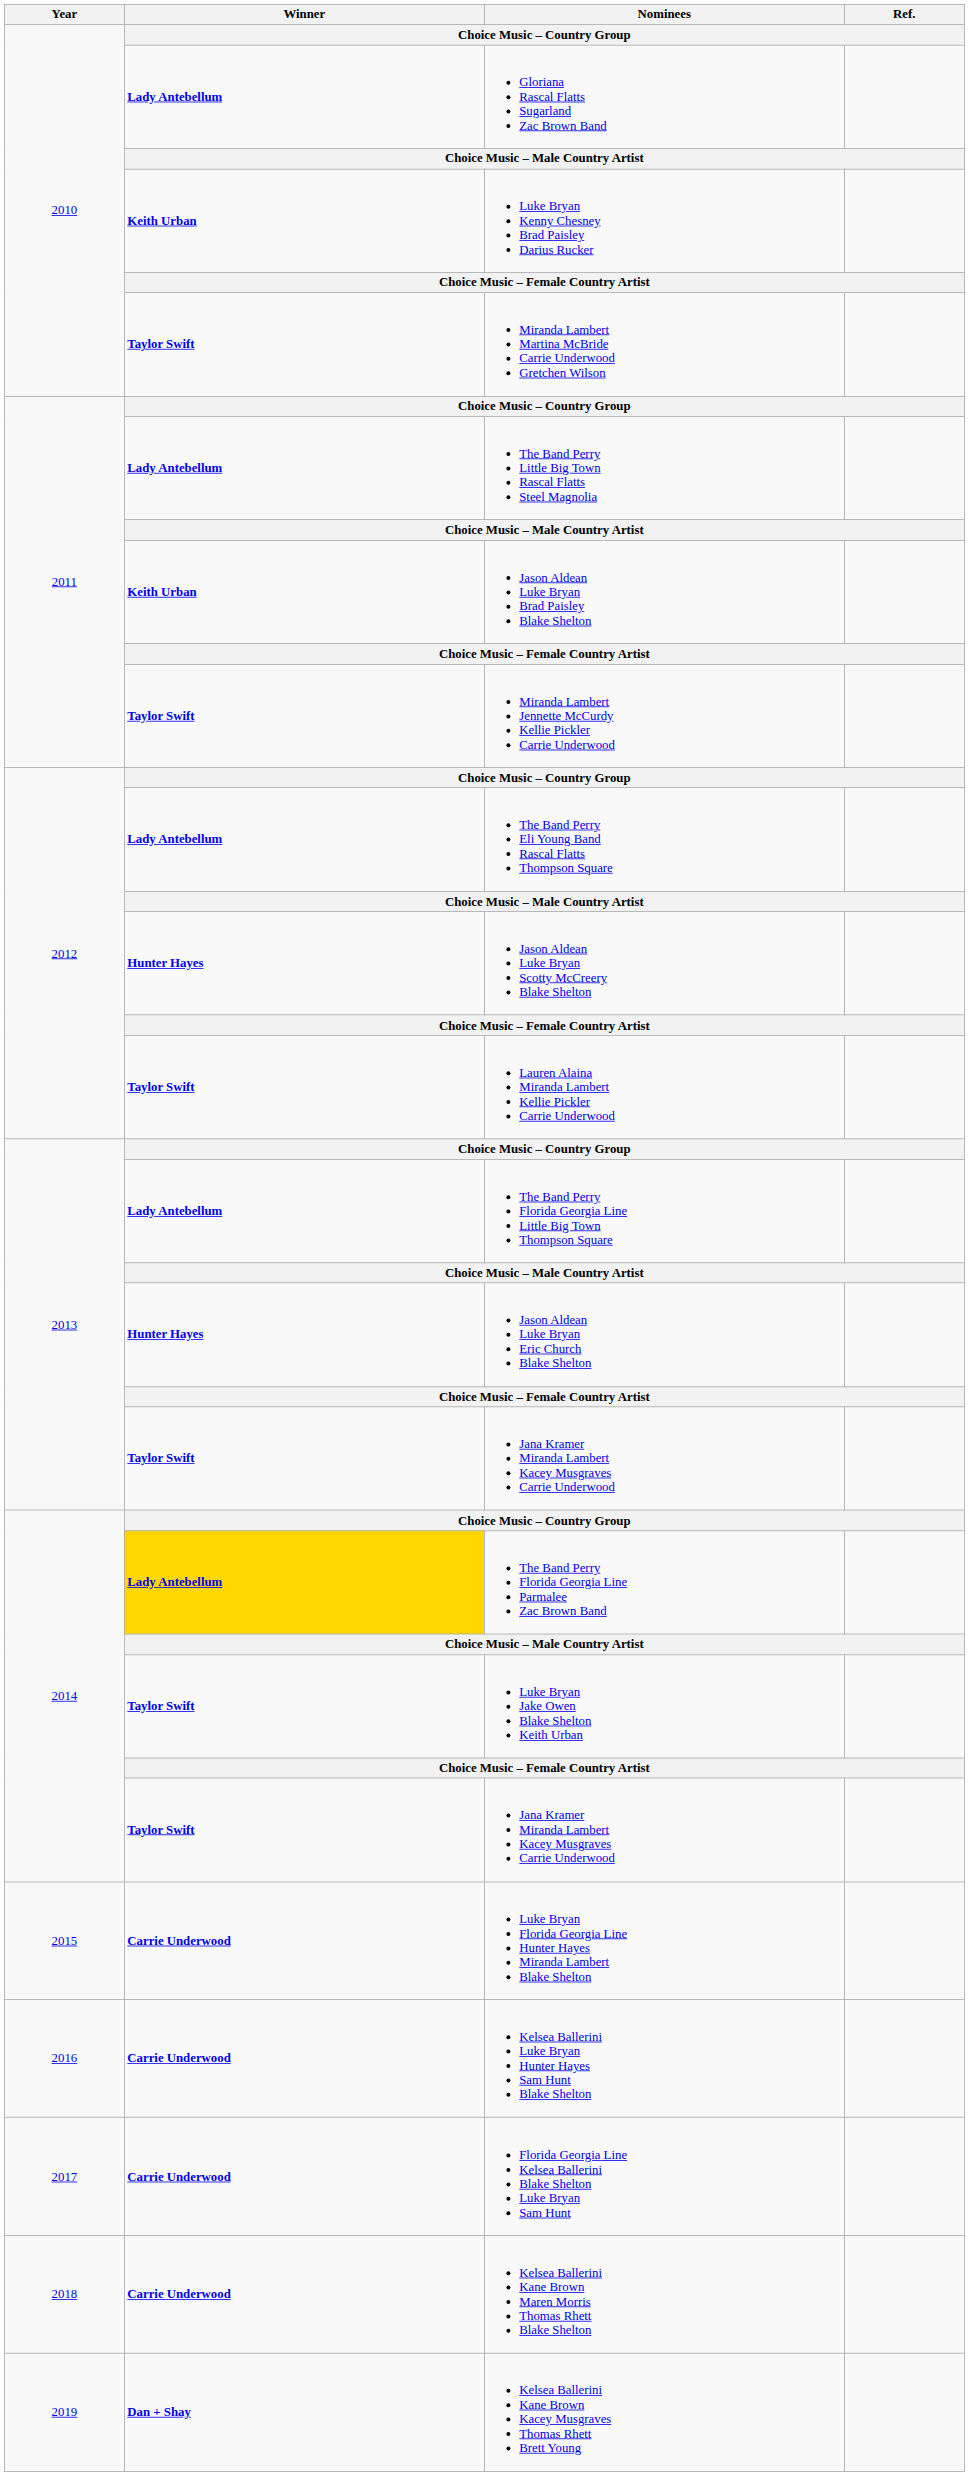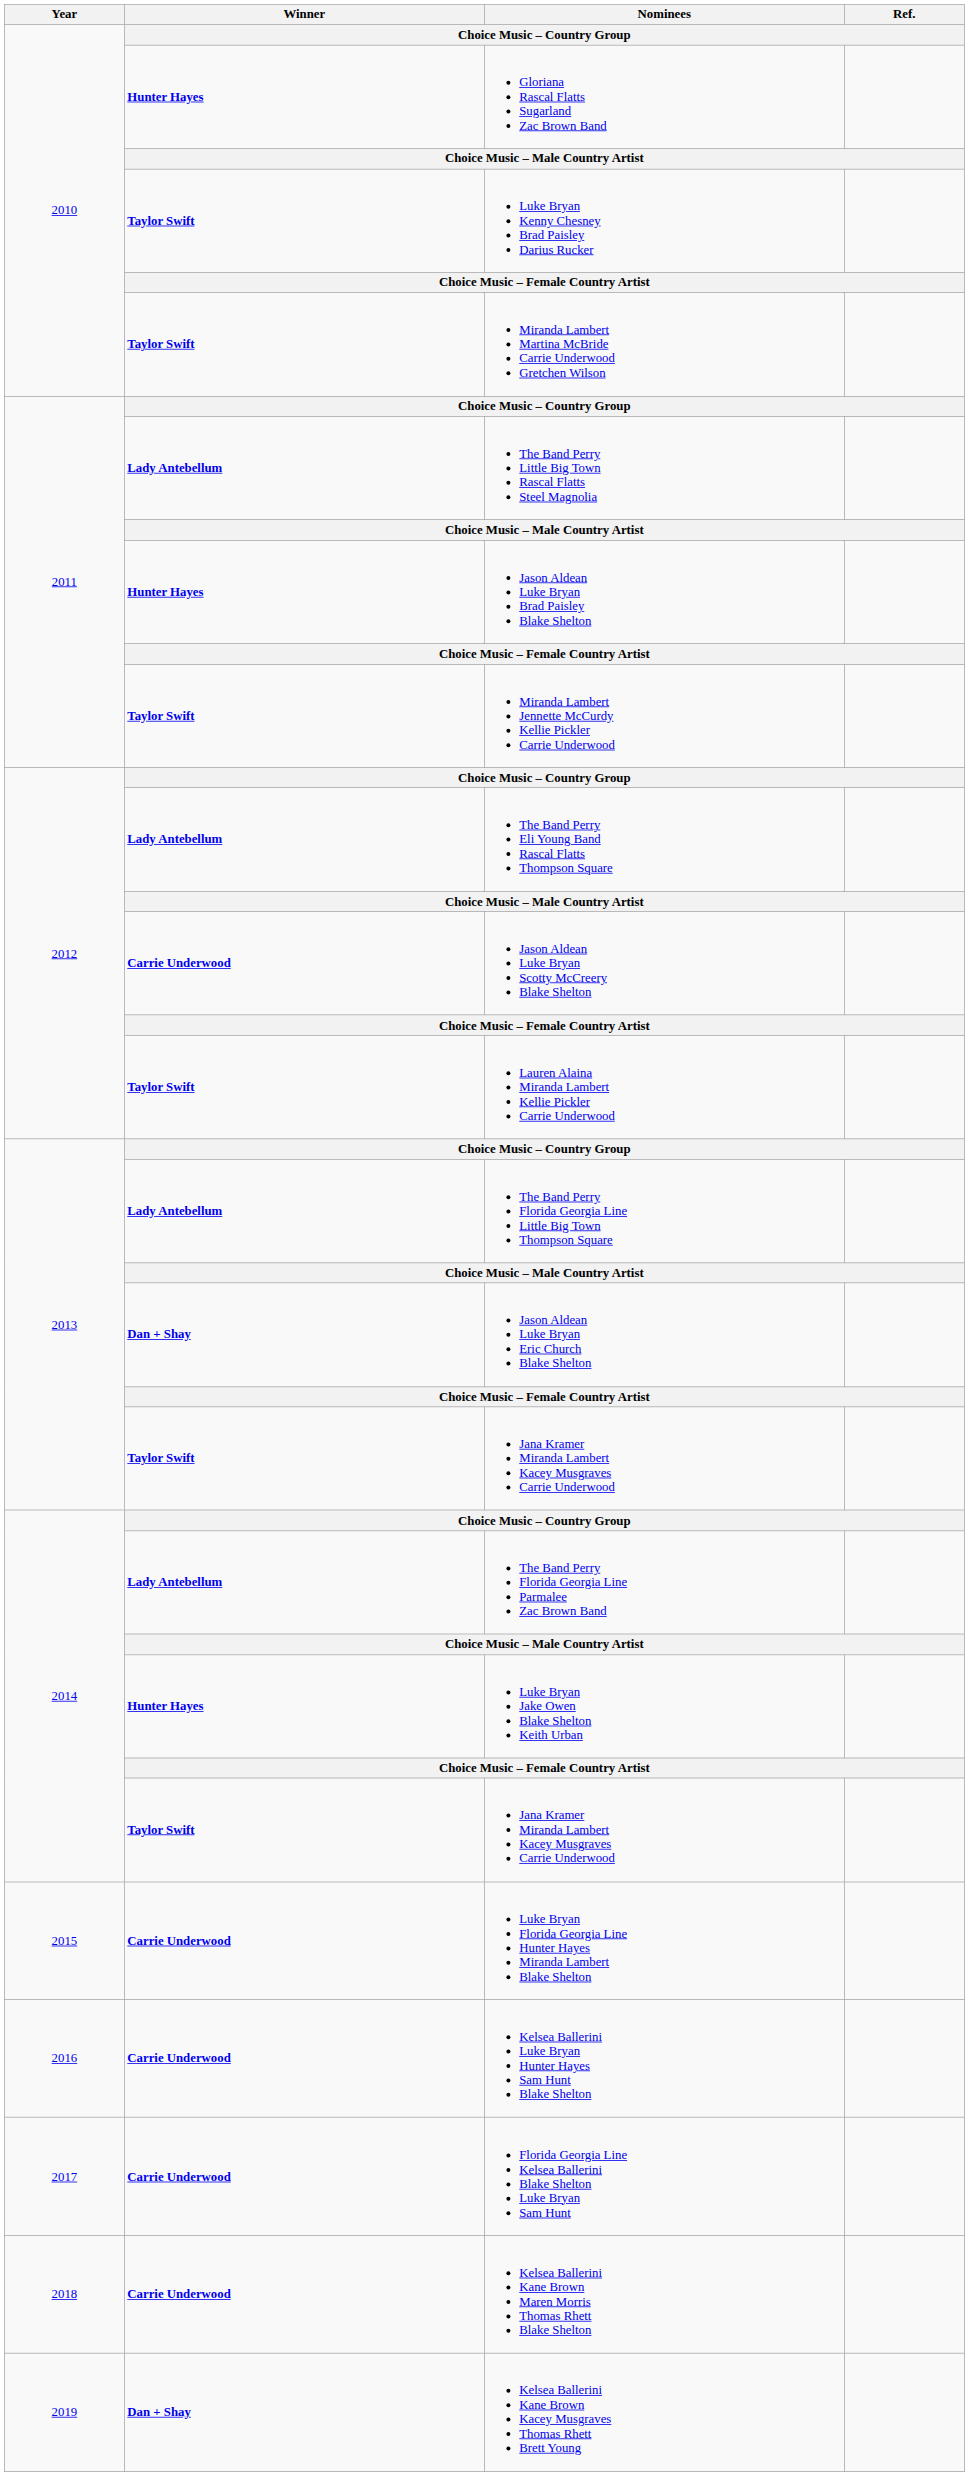 <table class="wikitable" width="95%" cellpadding="5">
 <tr>
 <th width="10%">Year</th>
 <th width="30%">Winner</th>
 <th width="30%">Nominees</th>
 <th width="10%">Ref.</th>
 </tr>
 <tr>
 <td rowspan="6" align="center"><a href='#'>2010</a></td>
 <th colspan="3">Choice Music – Country Group</th>
 </tr>
 <tr>
-<td><strong><a href='#'>Lady Antebellum</a></strong></td>
+<td><strong><a href='#'>Hunter Hayes</a></strong></td>
 <td><br><ul><li><a href='#'>Gloriana</a></li><li><a href='#'>Rascal Flatts</a></li><li><a href='#'>Sugarland</a></li><li><a href='#'>Zac Brown Band</a></li></ul></td>
 <td align="center"></td>
 </tr>
 <tr>
 <th colspan="3">Choice Music – Male Country Artist</th>
 </tr>
 <tr>
-<td><strong><a href='#'>Keith Urban</a></strong></td>
+<td><strong><a href='#'>Taylor Swift</a></strong></td>
 <td><br><ul><li><a href='#'>Luke Bryan</a></li><li><a href='#'>Kenny Chesney</a></li><li><a href='#'>Brad Paisley</a></li><li><a href='#'>Darius Rucker</a></li></ul></td>
 <td align="center"></td>
 </tr>
 <tr>
 <th colspan="3">Choice Music – Female Country Artist</th>
 </tr>
 <tr>
 <td><strong><a href='#'>Taylor Swift</a></strong></td>
 <td><br><ul><li><a href='#'>Miranda Lambert</a></li><li><a href='#'>Martina McBride</a></li><li><a href='#'>Carrie Underwood</a></li><li><a href='#'>Gretchen Wilson</a></li></ul></td>
 <td align="center"></td>
 </tr>
 <tr>
 <td rowspan="6" align="center"><a href='#'>2011</a></td>
 <th colspan="3">Choice Music – Country Group</th>
 </tr>
 <tr>
 <td><strong><a href='#'>Lady Antebellum</a></strong></td>
 <td><br><ul><li><a href='#'>The Band Perry</a></li><li><a href='#'>Little Big Town</a></li><li><a href='#'>Rascal Flatts</a></li><li><a href='#'>Steel Magnolia</a></li></ul></td>
 <td align="center"></td>
 </tr>
 <tr>
 <th colspan="3">Choice Music – Male Country Artist</th>
 </tr>
 <tr>
-<td><strong><a href='#'>Keith Urban</a></strong></td>
+<td><strong><a href='#'>Hunter Hayes</a></strong></td>
 <td><br><ul><li><a href='#'>Jason Aldean</a></li><li><a href='#'>Luke Bryan</a></li><li><a href='#'>Brad Paisley</a></li><li><a href='#'>Blake Shelton</a></li></ul></td>
 <td align="center"></td>
 </tr>
 <tr>
 <th colspan="3">Choice Music – Female Country Artist</th>
 </tr>
 <tr>
 <td><strong><a href='#'>Taylor Swift</a></strong></td>
 <td><br><ul><li><a href='#'>Miranda Lambert</a></li><li><a href='#'>Jennette McCurdy</a></li><li><a href='#'>Kellie Pickler</a></li><li><a href='#'>Carrie Underwood</a></li></ul></td>
 <td align="center"></td>
 </tr>
 <tr>
 <td rowspan="6" align="center"><a href='#'>2012</a></td>
 <th colspan="3">Choice Music – Country Group</th>
 </tr>
 <tr>
 <td><strong><a href='#'>Lady Antebellum</a></strong></td>
 <td><br><ul><li><a href='#'>The Band Perry</a></li><li><a href='#'>Eli Young Band</a></li><li><a href='#'>Rascal Flatts</a></li><li><a href='#'>Thompson Square</a></li></ul></td>
 <td align="center"></td>
 </tr>
 <tr>
 <th colspan="3">Choice Music – Male Country Artist</th>
 </tr>
 <tr>
-<td><strong><a href='#'>Hunter Hayes</a></strong></td>
+<td><strong><a href='#'>Carrie Underwood</a></strong></td>
 <td><br><ul><li><a href='#'>Jason Aldean</a></li><li><a href='#'>Luke Bryan</a></li><li><a href='#'>Scotty McCreery</a></li><li><a href='#'>Blake Shelton</a></li></ul></td>
 <td align="center"></td>
 </tr>
 <tr>
 <th colspan="3">Choice Music – Female Country Artist</th>
 </tr>
 <tr>
 <td><strong><a href='#'>Taylor Swift</a></strong></td>
 <td><br><ul><li><a href='#'>Lauren Alaina</a></li><li><a href='#'>Miranda Lambert</a></li><li><a href='#'>Kellie Pickler</a></li><li><a href='#'>Carrie Underwood</a></li></ul></td>
 <td align="center"></td>
 </tr>
 <tr>
 <td rowspan="6" align="center"><a href='#'>2013</a></td>
 <th colspan="3">Choice Music – Country Group</th>
 </tr>
 <tr>
 <td><strong><a href='#'>Lady Antebellum</a></strong></td>
 <td><br><ul><li><a href='#'>The Band Perry</a></li><li><a href='#'>Florida Georgia Line</a></li><li><a href='#'>Little Big Town</a></li><li><a href='#'>Thompson Square</a></li></ul></td>
 <td align="center"></td>
 </tr>
 <tr>
 <th colspan="3">Choice Music – Male Country Artist</th>
 </tr>
 <tr>
-<td><strong><a href='#'>Hunter Hayes</a></strong></td>
+<td><strong><a href='#'>Dan + Shay</a></strong></td>
 <td><br><ul><li><a href='#'>Jason Aldean</a></li><li><a href='#'>Luke Bryan</a></li><li><a href='#'>Eric Church</a></li><li><a href='#'>Blake Shelton</a></li></ul></td>
 <td align="center"></td>
 </tr>
 <tr>
 <th colspan="3">Choice Music – Female Country Artist</th>
 </tr>
 <tr>
 <td><strong><a href='#'>Taylor Swift</a></strong></td>
 <td><br><ul><li><a href='#'>Jana Kramer</a></li><li><a href='#'>Miranda Lambert</a></li><li><a href='#'>Kacey Musgraves</a></li><li><a href='#'>Carrie Underwood</a></li></ul></td>
 <td align="center"></td>
 </tr>
 <tr>
 <td rowspan="6" align="center"><a href='#'>2014</a></td>
 <th colspan="3">Choice Music – Country Group</th>
 </tr>
 <tr>
-<td style="background: gold;"><strong><a href='#'>Lady Antebellum</a></strong></td>
+<td><strong><a href='#'>Lady Antebellum</a></strong></td>
 <td><br><ul><li><a href='#'>The Band Perry</a></li><li><a href='#'>Florida Georgia Line</a></li><li><a href='#'>Parmalee</a></li><li><a href='#'>Zac Brown Band</a></li></ul></td>
 <td align="center"></td>
 </tr>
 <tr>
 <th colspan="3">Choice Music – Male Country Artist</th>
 </tr>
 <tr>
-<td><strong><a href='#'>Taylor Swift</a></strong></td>
+<td><strong><a href='#'>Hunter Hayes</a></strong></td>
 <td><br><ul><li><a href='#'>Luke Bryan</a></li><li><a href='#'>Jake Owen</a></li><li><a href='#'>Blake Shelton</a></li><li><a href='#'>Keith Urban</a></li></ul></td>
 <td align="center"></td>
 </tr>
 <tr>
 <th colspan="3">Choice Music – Female Country Artist</th>
 </tr>
 <tr>
 <td><strong><a href='#'>Taylor Swift</a></strong></td>
 <td><br><ul><li><a href='#'>Jana Kramer</a></li><li><a href='#'>Miranda Lambert</a></li><li><a href='#'>Kacey Musgraves</a></li><li><a href='#'>Carrie Underwood</a></li></ul></td>
 <td align="center"></td>
 </tr>
 <tr>
 <td align="center"><a href='#'>2015</a></td>
 <td><strong><a href='#'>Carrie Underwood</a></strong></td>
 <td><br><ul><li><a href='#'>Luke Bryan</a></li><li><a href='#'>Florida Georgia Line</a></li><li><a href='#'>Hunter Hayes</a></li><li><a href='#'>Miranda Lambert</a></li><li><a href='#'>Blake Shelton</a></li></ul></td>
 <td align="center"></td>
 </tr>
 <tr>
 <td align="center"><a href='#'>2016</a></td>
 <td><strong><a href='#'>Carrie Underwood</a></strong></td>
 <td><br><ul><li><a href='#'>Kelsea Ballerini</a></li><li><a href='#'>Luke Bryan</a></li><li><a href='#'>Hunter Hayes</a></li><li><a href='#'>Sam Hunt</a></li><li><a href='#'>Blake Shelton</a></li></ul></td>
 <td align="center"></td>
 </tr>
 <tr>
 <td align="center"><a href='#'>2017</a></td>
 <td><strong><a href='#'>Carrie Underwood</a></strong></td>
 <td><br><ul><li><a href='#'>Florida Georgia Line</a></li><li><a href='#'>Kelsea Ballerini</a></li><li><a href='#'>Blake Shelton</a></li><li><a href='#'>Luke Bryan</a></li><li><a href='#'>Sam Hunt</a></li></ul></td>
 <td align="center"></td>
 </tr>
 <tr>
 <td align="center"><a href='#'>2018</a></td>
 <td><strong><a href='#'>Carrie Underwood</a></strong></td>
 <td><br><ul><li><a href='#'>Kelsea Ballerini</a></li><li><a href='#'>Kane Brown</a></li><li><a href='#'>Maren Morris</a></li><li><a href='#'>Thomas Rhett</a></li><li><a href='#'>Blake Shelton</a></li></ul></td>
 <td align="center"></td>
 </tr>
 <tr>
 <td align="center"><a href='#'>2019</a></td>
 <td><strong><a href='#'>Dan + Shay</a></strong></td>
 <td><br><ul><li><a href='#'>Kelsea Ballerini</a></li><li><a href='#'>Kane Brown</a></li><li><a href='#'>Kacey Musgraves</a></li><li><a href='#'>Thomas Rhett</a></li><li><a href='#'>Brett Young</a></li></ul></td>
 <td align="center"></td>
 </tr>
 </table>
